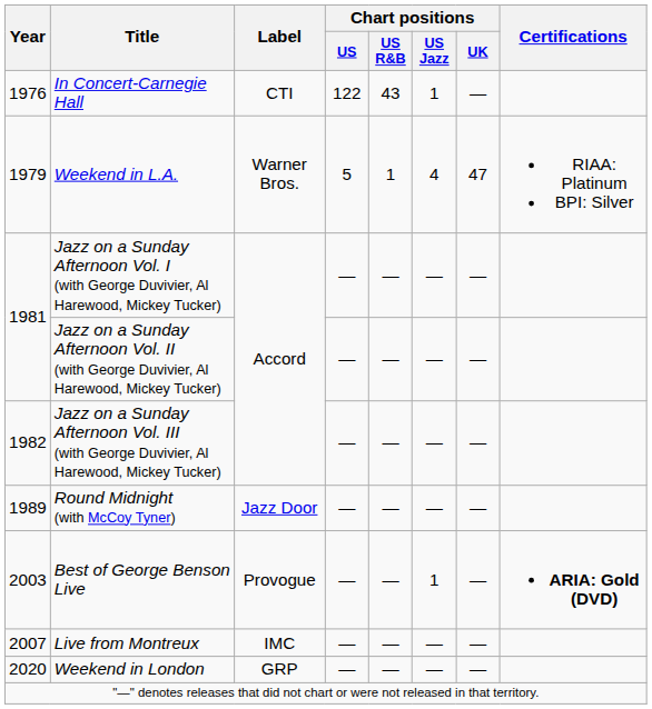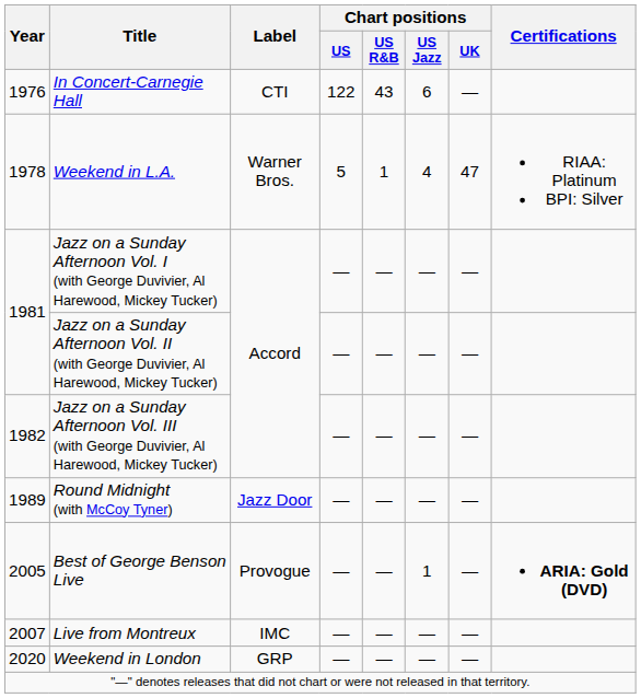 <table class="wikitable" style="text-align:center;">
 <tr>
 <th rowspan="2">Year</th>
 <th rowspan="2">Title</th>
 <th rowspan="2">Label</th>
 <th colspan="4">Chart positions</th>
 <th rowspan="2"><a href='#'>Certifications</a></th>
 </tr>
 <tr style="font-size:smaller;">
 <th width="35"><a href='#'>US</a><br></th>
 <th width="35"><a href='#'>US R&B</a><br></th>
 <th width="35"><a href='#'>US Jazz</a><br></th>
 <th width="35"><a href='#'>UK</a><br></th>
 </tr>
 <tr>
 <td>1976</td>
 <td align="left"><em><a href='#'>In Concert-Carnegie Hall</a></em> </td>
 <td>CTI</td>
 <td>122</td>
 <td>43</td>
-<td>1</td>
+<td>6</td>
 <td>—</td>
 <td></td>
 </tr>
 <tr>
-<td>1979</td>
+<td>1978</td>
 <td align="left"><em><a href='#'>Weekend in L.A.</a></em></td>
 <td>Warner Bros.</td>
 <td>5</td>
 <td>1</td>
 <td>4</td>
 <td>47</td>
 <td><br><ul><li>RIAA: Platinum</li><li>BPI: Silver</li></ul></td>
 </tr>
 <tr>
 <td rowspan="2">1981</td>
 <td align="left"><em>Jazz on a Sunday Afternoon Vol. I</em> <br><small>(with George Duvivier, Al Harewood, Mickey Tucker)</small> </td>
 <td rowspan="3">Accord</td>
 <td>—</td>
 <td>—</td>
 <td>—</td>
 <td>—</td>
 <td></td>
 </tr>
 <tr>
 <td align="left"><em>Jazz on a Sunday Afternoon Vol. II</em> <br><small>(with George Duvivier, Al Harewood, Mickey Tucker)</small> </td>
 <td>—</td>
 <td>—</td>
 <td>—</td>
 <td>—</td>
 <td></td>
 </tr>
 <tr>
 <td>1982</td>
 <td align="left"><em>Jazz on a Sunday Afternoon Vol. III</em> <br><small>(with George Duvivier, Al Harewood, Mickey Tucker)</small> </td>
 <td>—</td>
 <td>—</td>
 <td>—</td>
 <td>—</td>
 <td></td>
 </tr>
 <tr>
 <td>1989</td>
 <td align="left"><em>Round Midnight</em> <br><small>(with <a href='#'>McCoy Tyner</a>)</small></td>
 <td><a href='#'>Jazz Door</a></td>
 <td>—</td>
 <td>—</td>
 <td>—</td>
 <td>—</td>
 <td></td>
 </tr>
 <tr>
-<td>2003</td>
+<td>2005</td>
 <td align="left"><em>Best of George Benson Live</em> </td>
 <td>Provogue</td>
 <td>—</td>
 <td>—</td>
 <td>1</td>
 <td>—</td>
 <td><strong><br><ul><li>ARIA: Gold (DVD)</li></ul></strong></td>
 </tr>
 <tr>
 <td>2007</td>
 <td align="left"><em>Live from Montreux</em> </td>
 <td>IMC</td>
 <td>—</td>
 <td>—</td>
 <td>—</td>
 <td>—</td>
 <td></td>
 </tr>
 <tr>
 <td>2020</td>
 <td align="left"><em>Weekend in London</em></td>
 <td>GRP</td>
 <td>—</td>
 <td>—</td>
 <td>—</td>
 <td>—</td>
 <td></td>
 </tr>
 <tr>
 <td colspan="11" style="text-align:center; font-size:9pt;">"—" denotes releases that did not chart or were not released in that territory.</td>
 </tr>
 </table>
